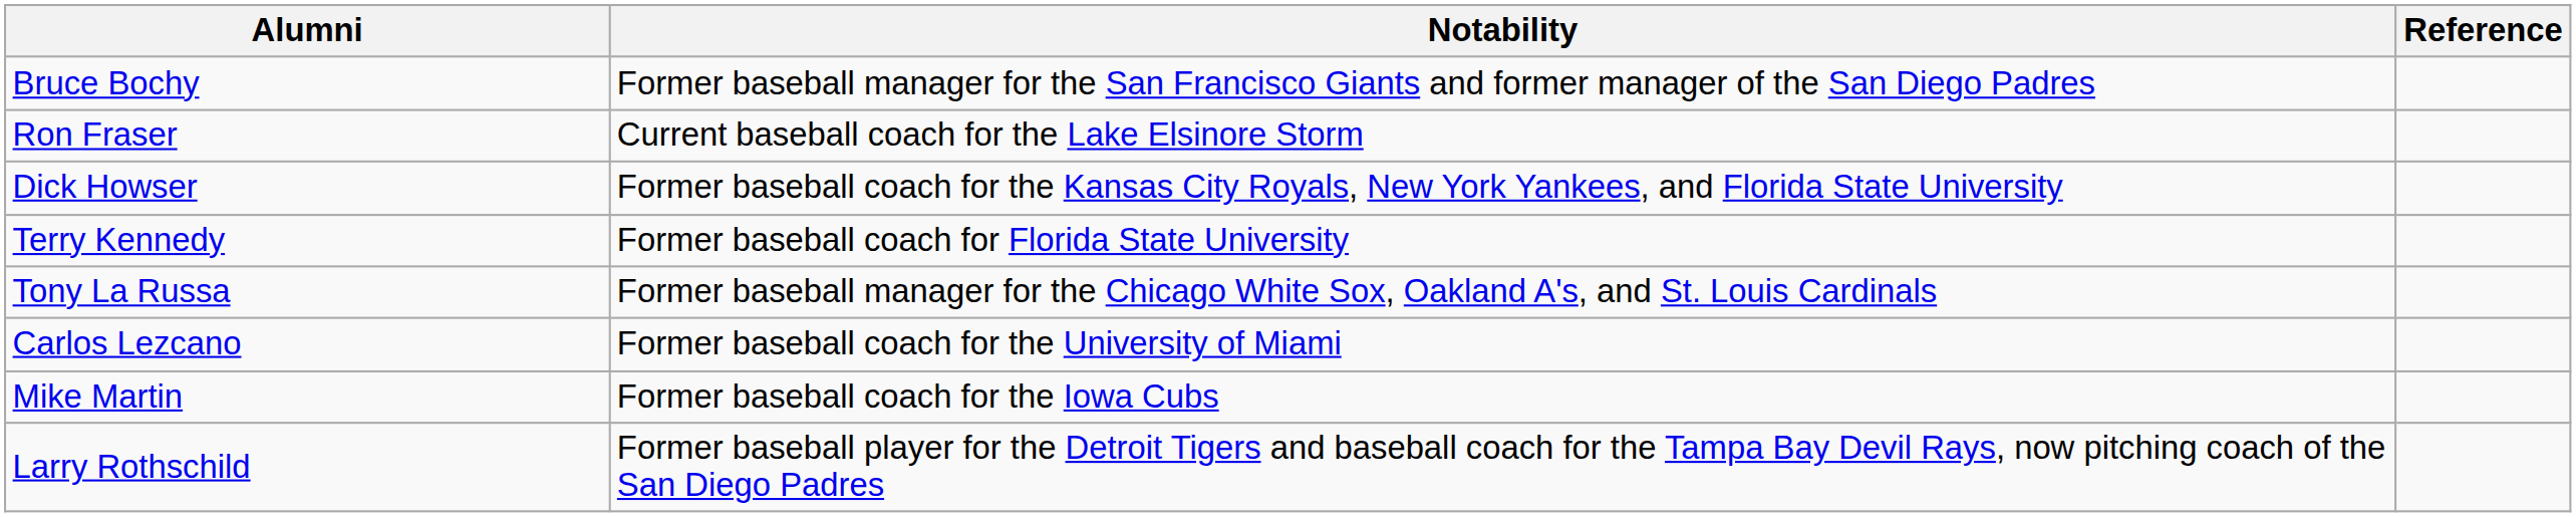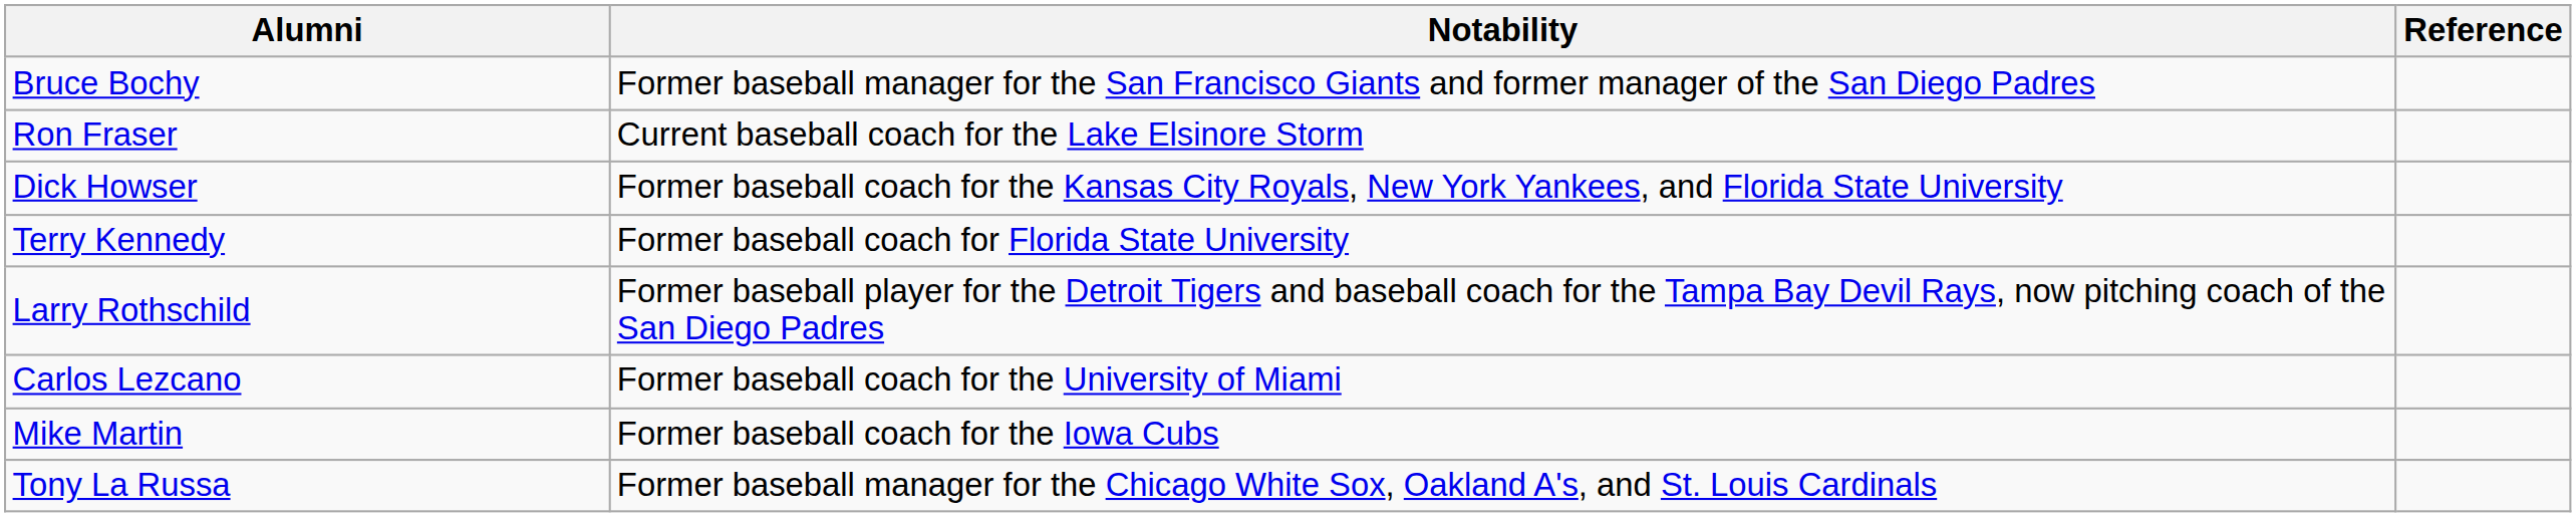 <table class="wikitable vertical-align-top">
 <tr>
 <th style="width:25%;">Alumni</th>
 <th style="width:75%;">Notability</th>
 <th style="width:*;" class="unsortable">Reference</th>
 </tr>
 <tr>
 <td><a href='#'>Bruce Bochy</a></td>
 <td>Former baseball manager for the <a href='#'>San Francisco Giants</a> and former manager of the <a href='#'>San Diego Padres</a></td>
 <td></td>
 </tr>
 <tr>
 <td><a href='#'>Ron Fraser</a></td>
 <td>Current baseball coach for the <a href='#'>Lake Elsinore Storm</a></td>
 <td></td>
 </tr>
 <tr>
 <td><a href='#'>Dick Howser</a></td>
 <td>Former baseball coach for the <a href='#'>Kansas City Royals</a>, <a href='#'>New York Yankees</a>, and <a href='#'>Florida State University</a></td>
 <td></td>
 </tr>
 <tr>
 <td><a href='#'>Terry Kennedy</a></td>
 <td>Former baseball coach for <a href='#'>Florida State University</a></td>
 <td></td>
 </tr>
 <tr>
-<td><a href='#'>Tony La Russa</a></td>
-<td>Former baseball manager for the <a href='#'>Chicago White Sox</a>, <a href='#'>Oakland A's</a>, and <a href='#'>St. Louis Cardinals</a></td>
+<td><a href='#'>Larry Rothschild</a></td>
+<td>Former baseball player for the <a href='#'>Detroit Tigers</a> and baseball coach for the <a href='#'>Tampa Bay Devil Rays</a>, now pitching coach of the <a href='#'>San Diego Padres</a></td>
 <td></td>
 </tr>
 <tr>
 <td><a href='#'>Carlos Lezcano</a></td>
 <td>Former baseball coach for the <a href='#'>University of Miami</a></td>
 <td></td>
 </tr>
 <tr>
 <td><a href='#'>Mike Martin</a></td>
 <td>Former baseball coach for the <a href='#'>Iowa Cubs</a></td>
 <td></td>
 </tr>
 <tr>
-<td><a href='#'>Larry Rothschild</a></td>
-<td>Former baseball player for the <a href='#'>Detroit Tigers</a> and baseball coach for the <a href='#'>Tampa Bay Devil Rays</a>, now pitching coach of the <a href='#'>San Diego Padres</a></td>
+<td><a href='#'>Tony La Russa</a></td>
+<td>Former baseball manager for the <a href='#'>Chicago White Sox</a>, <a href='#'>Oakland A's</a>, and <a href='#'>St. Louis Cardinals</a></td>
 <td></td>
 </tr>
 </table>
